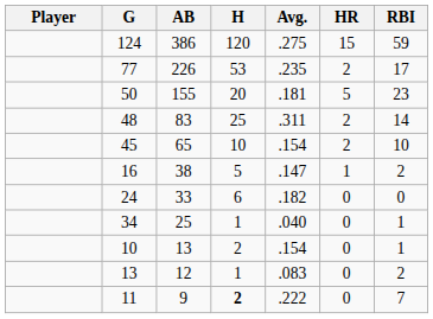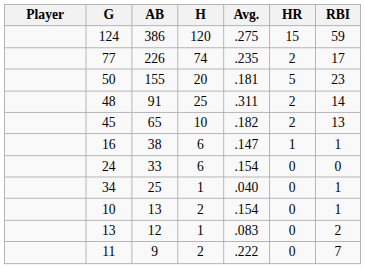 <table class="wikitable sortable">
 <tr>
 <th bgcolor="#DDDDFF" width="16%">Player</th>
 <th bgcolor="#DDDDFF" width="9%">G</th>
 <th bgcolor="#DDDDFF" width="9%">AB</th>
 <th bgcolor="#DDDDFF" width="9%">H</th>
 <th bgcolor="#DDDDFF" width="9%">Avg.</th>
 <th bgcolor="#DDDDFF" width="9%">HR</th>
 <th bgcolor="#DDDDFF" width="9%">RBI</th>
 </tr>
 <tr align="center">
 <td></td>
 <td>124</td>
 <td>386</td>
 <td>120</td>
 <td>.275</td>
 <td>15</td>
 <td>59</td>
 </tr>
 <tr align="center">
 <td></td>
 <td>77</td>
 <td>226</td>
-<td>53</td>
+<td>74</td>
 <td>.235</td>
 <td>2</td>
 <td>17</td>
 </tr>
 <tr align="center">
 <td></td>
 <td>50</td>
 <td>155</td>
 <td>20</td>
 <td>.181</td>
 <td>5</td>
 <td>23</td>
 </tr>
 <tr align="center">
 <td></td>
 <td>48</td>
-<td>83</td>
+<td>91</td>
 <td>25</td>
 <td>.311</td>
 <td>2</td>
 <td>14</td>
 </tr>
 <tr align="center">
 <td></td>
 <td>45</td>
 <td>65</td>
 <td>10</td>
-<td>.154</td>
+<td>.182</td>
 <td>2</td>
-<td>10</td>
+<td>13</td>
 </tr>
 <tr align="center">
 <td></td>
 <td>16</td>
 <td>38</td>
-<td>5</td>
+<td>6</td>
 <td>.147</td>
 <td>1</td>
-<td>2</td>
+<td>1</td>
 </tr>
 <tr align="center">
 <td></td>
 <td>24</td>
 <td>33</td>
 <td>6</td>
-<td>.182</td>
+<td>.154</td>
 <td>0</td>
 <td>0</td>
 </tr>
 <tr align="center">
 <td></td>
 <td>34</td>
 <td>25</td>
 <td>1</td>
 <td>.040</td>
 <td>0</td>
 <td>1</td>
 </tr>
 <tr align="center">
 <td></td>
 <td>10</td>
 <td>13</td>
 <td>2</td>
 <td>.154</td>
 <td>0</td>
 <td>1</td>
 </tr>
 <tr align="center">
 <td></td>
 <td>13</td>
 <td>12</td>
 <td>1</td>
 <td>.083</td>
 <td>0</td>
 <td>2</td>
 </tr>
 <tr align="center">
 <td></td>
 <td>11</td>
 <td>9</td>
-<td><strong>2</strong></td>
+<td>2</td>
 <td>.222</td>
 <td>0</td>
 <td>7</td>
 </tr>
 </table>
